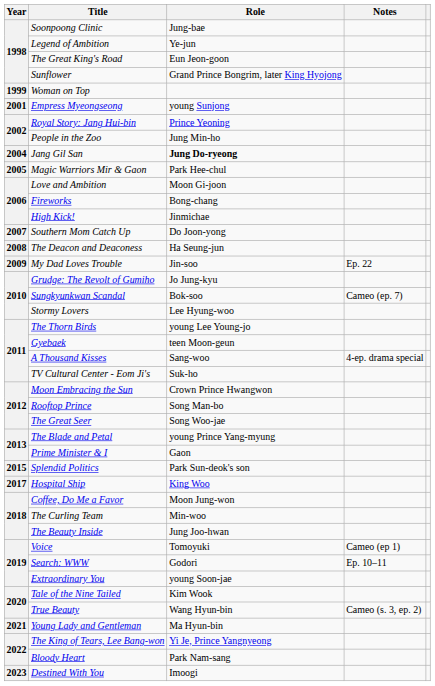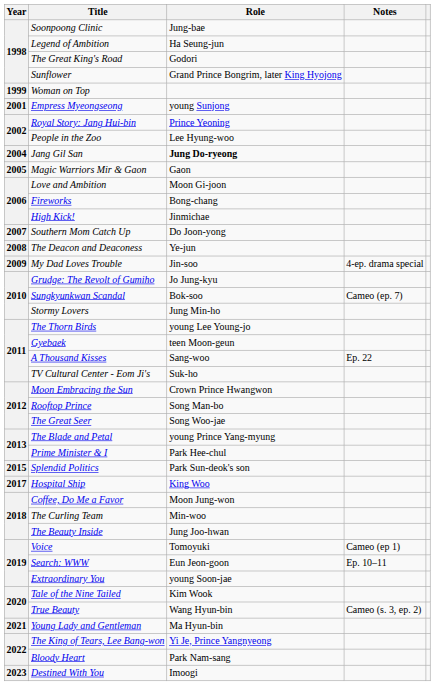 <table class="wikitable plainrowheaders sortable">
 <tr>
 <th scope="col">Year</th>
 <th scope="col">Title</th>
 <th scope="col">Role</th>
 <th scope="col">Notes</th>
 <th scope="col" class="unsortable"></th>
 </tr>
 <tr>
 <th scope="row" rowspan="4">1998</th>
 <td><em>Soonpoong Clinic</em></td>
 <td>Jung-bae</td>
 <td></td>
 <td style="text-align:center"></td>
 </tr>
 <tr>
 <td><em>Legend of Ambition</em></td>
-<td>Ye-jun</td>
+<td>Ha Seung-jun</td>
 <td></td>
 <td style="text-align:center"></td>
 </tr>
 <tr>
 <td><em>The Great King's Road</em></td>
-<td>Eun Jeon-goon</td>
+<td>Godori</td>
 <td></td>
 <td style="text-align:center"></td>
 </tr>
 <tr>
 <td><em>Sunflower</em></td>
 <td>Grand Prince Bongrim, later <a href='#'>King Hyojong</a></td>
 <td></td>
 <td style="text-align:center"></td>
 </tr>
 <tr>
 <th scope="row">1999</th>
 <td><em>Woman on Top</em></td>
 <td></td>
 <td></td>
 <td style="text-align:center"></td>
 </tr>
 <tr>
 <th scope="row">2001</th>
 <td><em><a href='#'>Empress Myeongseong</a></em></td>
 <td>young <a href='#'>Sunjong</a></td>
 <td></td>
 <td style="text-align:center"></td>
 </tr>
 <tr>
 <th scope="row" rowspan="2">2002</th>
 <td><em><a href='#'>Royal Story: Jang Hui-bin</a></em></td>
 <td><a href='#'>Prince Yeoning</a></td>
 <td></td>
 <td style="text-align:center"></td>
 </tr>
 <tr>
 <td><em>People in the Zoo</em></td>
-<td>Jung Min-ho</td>
+<td>Lee Hyung-woo</td>
 <td></td>
 <td style="text-align:center"></td>
 </tr>
 <tr>
 <th scope="row">2004</th>
 <td><em>Jang Gil San</em></td>
 <td><strong>Jung Do-ryeong</strong></td>
 <td></td>
 <td style="text-align:center"></td>
 </tr>
 <tr>
 <th scope="row">2005</th>
 <td><em>Magic Warriors Mir & Gaon</em></td>
-<td>Park Hee-chul</td>
+<td>Gaon</td>
 <td></td>
 <td style="text-align:center"></td>
 </tr>
 <tr>
 <th scope="row" rowspan="3">2006</th>
 <td><em>Love and Ambition</em></td>
 <td>Moon Gi-joon</td>
 <td></td>
 <td style="text-align:center"></td>
 </tr>
 <tr>
 <td><em> <a href='#'>Fireworks</a></em></td>
 <td>Bong-chang</td>
 <td></td>
 <td style="text-align:center"></td>
 </tr>
 <tr>
 <td><em><a href='#'>High Kick!</a></em></td>
 <td>Jinmichae</td>
 <td></td>
 <td style="text-align:center"></td>
 </tr>
 <tr>
 <th scope="row">2007</th>
 <td><em>Southern Mom Catch Up</em></td>
 <td>Do Joon-yong</td>
 <td></td>
 <td style="text-align:center"></td>
 </tr>
 <tr>
 <th scope="row">2008</th>
 <td><em>The Deacon and Deaconess</em></td>
-<td>Ha Seung-jun</td>
+<td>Ye-jun</td>
 <td></td>
 <td style="text-align:center"></td>
 </tr>
 <tr>
 <th scope="row">2009</th>
 <td><em>My Dad Loves Trouble</em></td>
 <td>Jin-soo</td>
-<td>Ep. 22</td>
+<td>4-ep. drama special</td>
 <td style="text-align:center"></td>
 </tr>
 <tr>
 <th scope="row" rowspan="3">2010</th>
 <td><em><a href='#'>Grudge: The Revolt of Gumiho</a></em></td>
 <td>Jo Jung-kyu</td>
 <td></td>
 <td style="text-align:center"></td>
 </tr>
 <tr>
 <td><em><a href='#'>Sungkyunkwan Scandal</a></em></td>
 <td>Bok-soo</td>
 <td>Cameo (ep. 7)</td>
 <td style="text-align:center"></td>
 </tr>
 <tr>
 <td><em>Stormy Lovers</em></td>
-<td>Lee Hyung-woo</td>
+<td>Jung Min-ho</td>
 <td></td>
 <td style="text-align:center"></td>
 </tr>
 <tr>
 <th scope="row" rowspan="4">2011</th>
 <td><em><a href='#'>The Thorn Birds</a></em></td>
 <td>young Lee Young-jo</td>
 <td></td>
 <td style="text-align:center"></td>
 </tr>
 <tr>
 <td><em><a href='#'>Gyebaek</a></em></td>
 <td>teen Moon-geun</td>
 <td></td>
 <td style="text-align:center"></td>
 </tr>
 <tr>
 <td><em><a href='#'>A Thousand Kisses</a></em></td>
 <td>Sang-woo</td>
-<td>4-ep. drama special</td>
+<td>Ep. 22</td>
 <td style="text-align:center"></td>
 </tr>
 <tr>
 <td><em>TV Cultural Center - Eom Ji's</em></td>
 <td>Suk-ho</td>
 <td></td>
 <td style="text-align:center"></td>
 </tr>
 <tr>
 <th scope="row" rowspan="3">2012</th>
 <td><em><a href='#'>Moon Embracing the Sun</a></em></td>
 <td>Crown Prince Hwangwon</td>
 <td></td>
 <td style="text-align:center"></td>
 </tr>
 <tr>
 <td><em><a href='#'>Rooftop Prince</a></em></td>
 <td>Song Man-bo</td>
 <td></td>
 <td style="text-align:center"></td>
 </tr>
 <tr>
 <td><em><a href='#'>The Great Seer</a></em></td>
 <td>Song Woo-jae</td>
 <td></td>
 <td style="text-align:center"></td>
 </tr>
 <tr>
 <th scope="row" rowspan="2">2013</th>
 <td><em><a href='#'>The Blade and Petal</a></em></td>
 <td>young Prince Yang-myung</td>
 <td></td>
 <td style="text-align:center"></td>
 </tr>
 <tr>
 <td><em><a href='#'>Prime Minister & I</a></em></td>
-<td>Gaon</td>
+<td>Park Hee-chul</td>
 <td></td>
 <td style="text-align:center"></td>
 </tr>
 <tr>
 <th scope="row">2015</th>
 <td><em><a href='#'>Splendid Politics</a></em></td>
 <td>Park Sun-deok's son</td>
 <td></td>
 <td style="text-align:center"></td>
 </tr>
 <tr>
 <th scope="row">2017</th>
 <td><a href='#'><em>Hospital Ship</em></a></td>
 <td><a href='#'>King Woo</a></td>
 <td></td>
 <td style="text-align:center"></td>
 </tr>
 <tr>
 <th scope="row" rowspan="3">2018</th>
 <td><em><a href='#'>Coffee, Do Me a Favor</a></em></td>
 <td>Moon Jung-won</td>
 <td></td>
 <td style="text-align:center"></td>
 </tr>
 <tr>
 <td><em>The Curling Team</em></td>
 <td>Min-woo</td>
 <td></td>
 <td style="text-align:center"></td>
 </tr>
 <tr>
 <td><em><a href='#'>The Beauty Inside</a></em></td>
 <td>Jung Joo-hwan</td>
 <td></td>
 <td style="text-align:center"></td>
 </tr>
 <tr>
 <th scope="row" rowspan="3">2019</th>
 <td><em><a href='#'>Voice</a></em></td>
 <td>Tomoyuki</td>
 <td>Cameo (ep 1)</td>
 <td style="text-align:center"></td>
 </tr>
 <tr>
 <td><em><a href='#'>Search: WWW</a></em></td>
-<td>Godori</td>
+<td>Eun Jeon-goon</td>
 <td>Ep. 10–11</td>
 <td style="text-align:center"></td>
 </tr>
 <tr>
 <td><em><a href='#'>Extraordinary You</a></em></td>
 <td>young Soon-jae</td>
 <td></td>
 <td style="text-align:center"></td>
 </tr>
 <tr>
 <th scope="row" rowspan="2">2020</th>
 <td><em><a href='#'>Tale of the Nine Tailed</a></em></td>
 <td>Kim Wook</td>
 <td></td>
 <td style="text-align:center"></td>
 </tr>
 <tr>
 <td><em><a href='#'>True Beauty</a></em></td>
 <td>Wang Hyun-bin</td>
 <td>Cameo (s. 3, ep. 2)</td>
 <td style="text-align:center"></td>
 </tr>
 <tr>
 <th scope="row">2021</th>
 <td><em><a href='#'>Young Lady and Gentleman</a></em></td>
 <td>Ma Hyun-bin</td>
 <td></td>
 <td style="text-align:center"></td>
 </tr>
 <tr>
 <th scope="row" rowspan="2">2022</th>
 <td><em><a href='#'>The King of Tears, Lee Bang-won</a></em></td>
 <td><a href='#'>Yi Je, Prince Yangnyeong</a></td>
 <td></td>
 <td style="text-align:center"></td>
 </tr>
 <tr>
 <td><em><a href='#'>Bloody Heart</a></em></td>
 <td>Park Nam-sang</td>
 <td></td>
 <td style="text-align:center"></td>
 </tr>
 <tr>
 <th scope="row">2023</th>
 <td><em><a href='#'>Destined With You</a></em></td>
 <td>Imoogi</td>
 <td></td>
 <td style="text-align:center"></td>
 </tr>
 </table>
